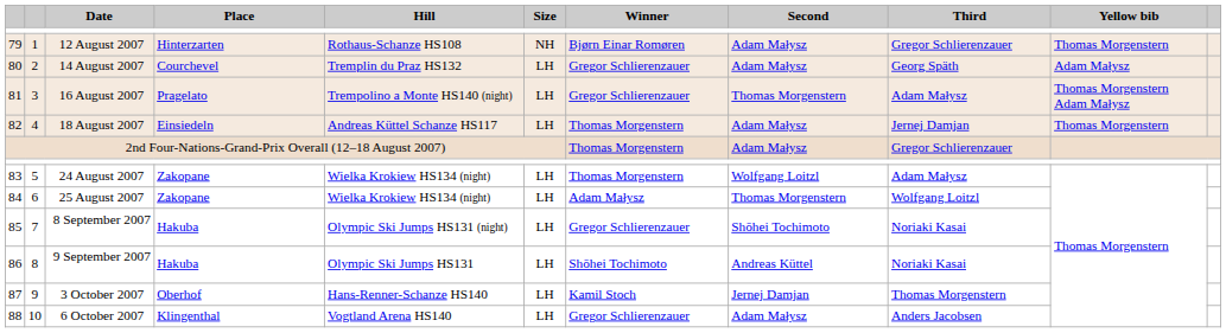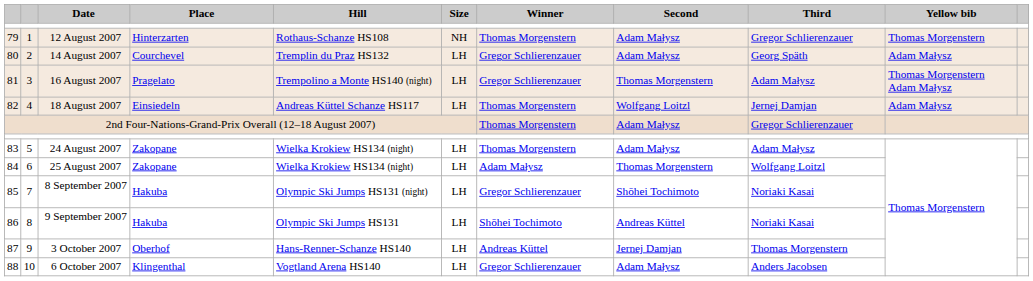 <table class="wikitable plainrowheaders" style="background:#fff; font-size:86%; line-height:16px; border:grey solid 1px; border-collapse:collapse;">
 <tr style="background:#ccc; text-align:center;">
 <th scope="col" style="background:#ccc; width=20 px;"></th>
 <th scope="col" style="background:#ccc; width=30 px;"></th>
 <th scope="col" style="background:#ccc; width:120px;">Date</th>
 <th scope="col" style="background:#ccc; width:200px;">Place</th>
 <th scope="col" style="background:#ccc; width:240px;">Hill</th>
 <th scope="col" style="background:#ccc; width:40px;">Size</th>
 <th scope="col" style="background:#ccc; width:185px;">Winner</th>
 <th scope="col" style="background:#ccc; width:185px;">Second</th>
 <th scope="col" style="background:#ccc; width:185px;">Third</th>
 <th scope="col" style="background:#ccc; width:180px;">Yellow bib</th>
 <th scope="col" style="background:#ccc; width:10px;"></th>
 </tr>
 <tr>
 <td colspan=11></td>
 </tr>
 <tr bgcolor=#F5EADF>
 <td align=center>79</td>
 <td align=center>1</td>
 <td align=right>12 August 2007  </td>
 <td> <a href='#'>Hinterzarten</a></td>
 <td><a href='#'>Rothaus-Schanze</a> HS108</td>
 <td align=center>NH</td>
-<td> <a href='#'>Bjørn Einar Romøren</a></td>
+<td> <a href='#'>Thomas Morgenstern</a></td>
 <td> <a href='#'>Adam Małysz</a></td>
 <td> <a href='#'>Gregor Schlierenzauer</a></td>
 <td> <a href='#'>Thomas Morgenstern</a></td>
 <td></td>
 </tr>
 <tr bgcolor=#F5EADF>
 <td align=center>80</td>
 <td align=center>2</td>
 <td align=right>14 August 2007  </td>
 <td> <a href='#'>Courchevel</a></td>
 <td><a href='#'>Tremplin du Praz</a> HS132</td>
 <td align=center>LH</td>
 <td> <a href='#'>Gregor Schlierenzauer</a></td>
 <td> <a href='#'>Adam Małysz</a></td>
 <td> <a href='#'>Georg Späth</a></td>
 <td> <a href='#'>Adam Małysz</a></td>
 <td></td>
 </tr>
 <tr bgcolor=#F5EADF>
 <td align=center>81</td>
 <td align=center>3</td>
 <td align=right>16 August 2007  </td>
 <td> <a href='#'>Pragelato</a></td>
 <td><a href='#'>Trempolino a Monte</a> HS140 <small>(night)</small></td>
 <td align=center>LH</td>
 <td> <a href='#'>Gregor Schlierenzauer</a></td>
 <td> <a href='#'>Thomas Morgenstern</a></td>
 <td> <a href='#'>Adam Małysz</a></td>
 <td> <a href='#'>Thomas Morgenstern</a><br> <a href='#'>Adam Małysz</a></td>
 <td></td>
 </tr>
 <tr bgcolor=#F5EADF>
 <td align=center>82</td>
 <td align=center>4</td>
 <td align=right>18 August 2007  </td>
 <td> <a href='#'>Einsiedeln</a></td>
 <td><a href='#'>Andreas Küttel Schanze</a> HS117</td>
 <td align=center>LH</td>
 <td> <a href='#'>Thomas Morgenstern</a></td>
+<td> <a href='#'>Wolfgang Loitzl</a></td>
+<td> <a href='#'>Jernej Damjan</a></td>
 <td> <a href='#'>Adam Małysz</a></td>
-<td> <a href='#'>Jernej Damjan</a></td>
-<td> <a href='#'>Thomas Morgenstern</a></td>
 <td></td>
 </tr>
 <tr bgcolor=#EFDECD>
 <td colspan=6 align=center>2nd Four-Nations-Grand-Prix Overall (12–18 August 2007)</td>
 <td> <a href='#'>Thomas Morgenstern</a></td>
 <td> <a href='#'>Adam Małysz</a></td>
 <td> <a href='#'>Gregor Schlierenzauer</a></td>
 <td colspan=2></td>
 </tr>
 <tr>
 <td colspan=11></td>
 </tr>
 <tr>
 <td align=center>83</td>
 <td align=center>5</td>
 <td align=right>24 August 2007  </td>
 <td> <a href='#'>Zakopane</a></td>
 <td><a href='#'>Wielka Krokiew</a> HS134 <small>(night)</small></td>
 <td align=center>LH</td>
 <td> <a href='#'>Thomas Morgenstern</a></td>
-<td> <a href='#'>Wolfgang Loitzl</a></td>
+<td> <a href='#'>Adam Małysz</a></td>
 <td> <a href='#'>Adam Małysz</a></td>
 <td rowspan=6> <a href='#'>Thomas Morgenstern</a></td>
 <td></td>
 </tr>
 <tr>
 <td align=center>84</td>
 <td align=center>6</td>
 <td align=right>25 August 2007  </td>
 <td> <a href='#'>Zakopane</a></td>
 <td><a href='#'>Wielka Krokiew</a> HS134 <small>(night)</small></td>
 <td align=center>LH</td>
 <td> <a href='#'>Adam Małysz</a></td>
 <td> <a href='#'>Thomas Morgenstern</a></td>
 <td> <a href='#'>Wolfgang Loitzl</a></td>
 <td></td>
 </tr>
 <tr>
 <td align=center>85</td>
 <td align=center>7</td>
 <td align=right>8 September 2007  </td>
 <td> <a href='#'>Hakuba</a></td>
 <td><a href='#'>Olympic Ski Jumps</a> HS131 <small>(night)</small></td>
 <td align=center>LH</td>
 <td> <a href='#'>Gregor Schlierenzauer</a></td>
 <td> <a href='#'>Shōhei Tochimoto</a></td>
 <td> <a href='#'>Noriaki Kasai</a></td>
 <td></td>
 </tr>
 <tr>
 <td align=center>86</td>
 <td align=center>8</td>
 <td align=right>9 September 2007  </td>
 <td> <a href='#'>Hakuba</a></td>
 <td><a href='#'>Olympic Ski Jumps</a> HS131</td>
 <td align=center>LH</td>
 <td> <a href='#'>Shōhei Tochimoto</a></td>
 <td> <a href='#'>Andreas Küttel</a></td>
 <td> <a href='#'>Noriaki Kasai</a></td>
 <td></td>
 </tr>
 <tr>
 <td align=center>87</td>
 <td align=center>9</td>
 <td align=right>3 October 2007  </td>
 <td> <a href='#'>Oberhof</a></td>
 <td><a href='#'>Hans-Renner-Schanze</a> HS140</td>
 <td align=center>LH</td>
-<td> <a href='#'>Kamil Stoch</a></td>
+<td> <a href='#'>Andreas Küttel</a></td>
 <td> <a href='#'>Jernej Damjan</a></td>
 <td> <a href='#'>Thomas Morgenstern</a></td>
 <td></td>
 </tr>
 <tr>
 <td align=center>88</td>
 <td align=center>10</td>
 <td align=right>6 October 2007  </td>
 <td> <a href='#'>Klingenthal</a></td>
 <td><a href='#'>Vogtland Arena</a> HS140</td>
 <td align=center>LH</td>
 <td> <a href='#'>Gregor Schlierenzauer</a></td>
 <td> <a href='#'>Adam Małysz</a></td>
 <td> <a href='#'>Anders Jacobsen</a></td>
 <td></td>
 </tr>
 </table>
